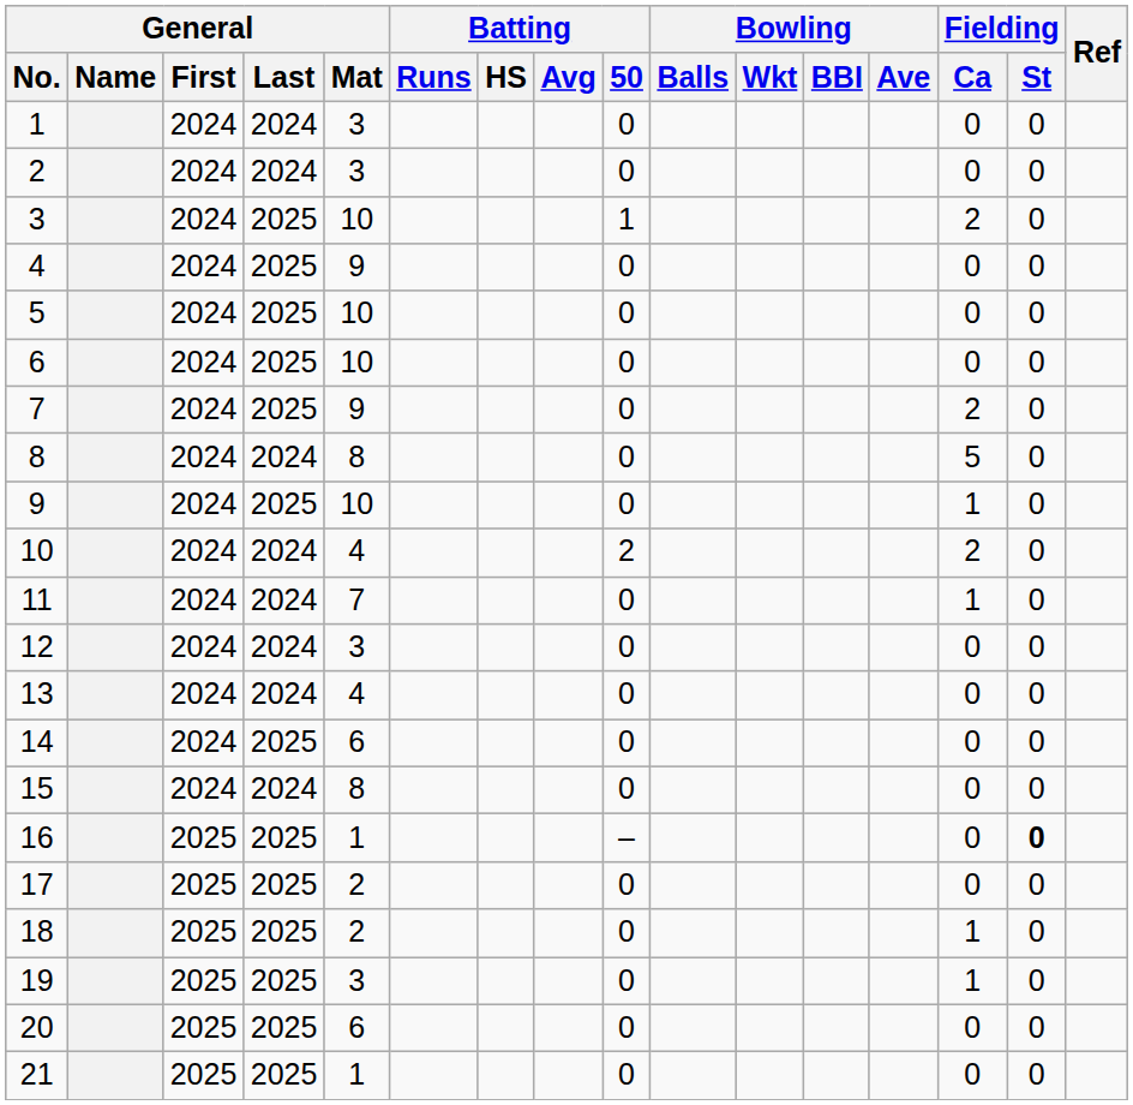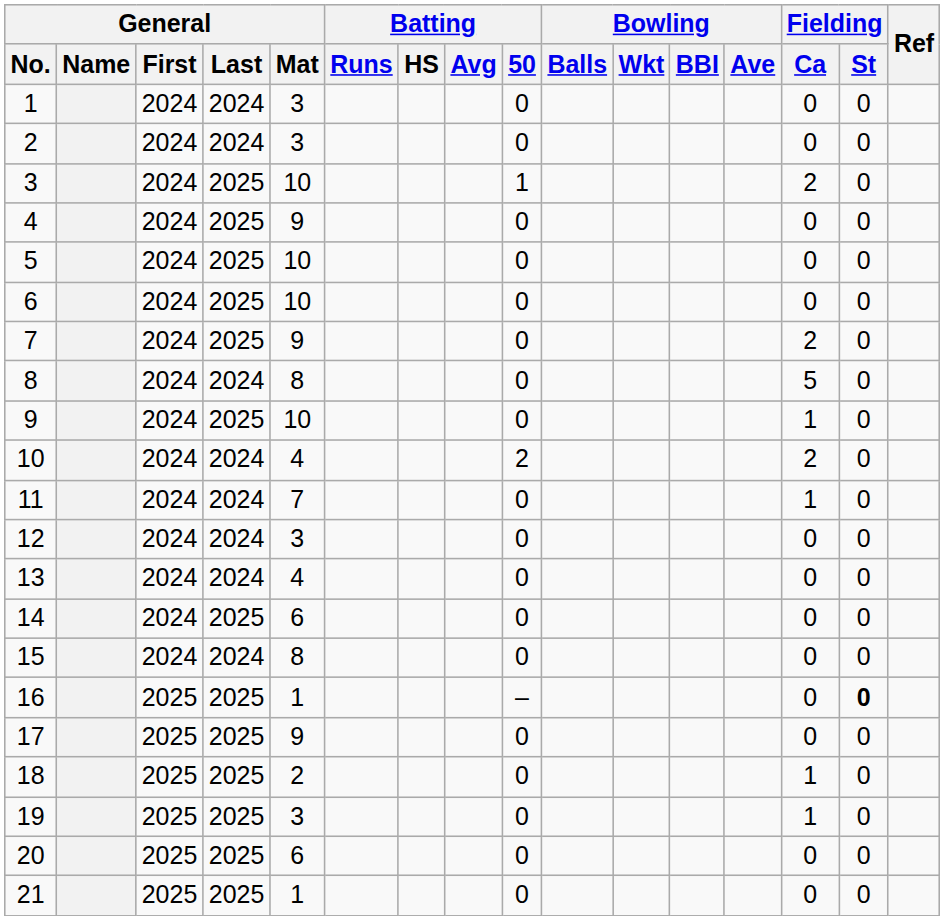 <table class="wikitable plainrowheaders sortable">
 <tr align="center">
 <th scope="col" colspan=5 class="unsortable">General</th>
 <th scope="col" colspan=4 class="unsortable"><a href='#'>Batting</a></th>
 <th scope="col" colspan=4 class="unsortable"><a href='#'>Bowling</a></th>
 <th scope="col" colspan=2 class="unsortable"><a href='#'>Fielding</a></th>
 <th scope="col" rowspan=2 class="unsortable">Ref</th>
 </tr>
 <tr align="center">
 <th scope="col">No.</th>
 <th scope="col">Name</th>
 <th scope="col">First</th>
 <th scope="col">Last</th>
 <th scope="col">Mat</th>
 <th scope="col"><a href='#'>Runs</a></th>
 <th scope="col">HS</th>
 <th scope="col"><a href='#'>Avg</a></th>
 <th scope="col"><a href='#'>50</a></th>
 <th scope="col"><a href='#'>Balls</a></th>
 <th scope="col"><a href='#'>Wkt</a></th>
 <th scope="col"><a href='#'>BBI</a></th>
 <th scope="col"><a href='#'>Ave</a></th>
 <th scope="col"><a href='#'>Ca</a></th>
 <th scope="col"><a href='#'>St</a></th>
 </tr>
 <tr align="center">
 <td>1</td>
 <th scope="row"></th>
 <td>2024</td>
 <td>2024</td>
 <td>3</td>
 <td></td>
 <td></td>
 <td></td>
 <td>0</td>
 <td></td>
 <td></td>
 <td></td>
 <td></td>
 <td>0</td>
 <td>0</td>
 <td></td>
 </tr>
 <tr align="center">
 <td>2</td>
 <th scope="row"></th>
 <td>2024</td>
 <td>2024</td>
 <td>3</td>
 <td></td>
 <td></td>
 <td></td>
 <td>0</td>
 <td></td>
 <td></td>
 <td></td>
 <td></td>
 <td>0</td>
 <td>0</td>
 <td></td>
 </tr>
 <tr align="center">
 <td>3</td>
 <th scope="row"></th>
 <td>2024</td>
 <td>2025</td>
 <td>10</td>
 <td></td>
 <td></td>
 <td></td>
 <td>1</td>
 <td></td>
 <td></td>
 <td></td>
 <td></td>
 <td>2</td>
 <td>0</td>
 <td></td>
 </tr>
 <tr align="center">
 <td>4</td>
 <th scope="row"></th>
 <td>2024</td>
 <td>2025</td>
 <td>9</td>
 <td></td>
 <td></td>
 <td></td>
 <td>0</td>
 <td></td>
 <td></td>
 <td></td>
 <td></td>
 <td>0</td>
 <td>0</td>
 <td></td>
 </tr>
 <tr align="center">
 <td>5</td>
 <th scope="row"></th>
 <td>2024</td>
 <td>2025</td>
 <td>10</td>
 <td></td>
 <td></td>
 <td></td>
 <td>0</td>
 <td></td>
 <td></td>
 <td></td>
 <td></td>
 <td>0</td>
 <td>0</td>
 <td></td>
 </tr>
 <tr align="center">
 <td>6</td>
 <th scope="row"></th>
 <td>2024</td>
 <td>2025</td>
 <td>10</td>
 <td></td>
 <td></td>
 <td></td>
 <td>0</td>
 <td></td>
 <td></td>
 <td></td>
 <td></td>
 <td>0</td>
 <td>0</td>
 <td></td>
 </tr>
 <tr align="center">
 <td>7</td>
 <th scope="row"></th>
 <td>2024</td>
 <td>2025</td>
 <td>9</td>
 <td></td>
 <td></td>
 <td></td>
 <td>0</td>
 <td></td>
 <td></td>
 <td></td>
 <td></td>
 <td>2</td>
 <td>0</td>
 <td></td>
 </tr>
 <tr align="center">
 <td>8</td>
 <th scope="row"></th>
 <td>2024</td>
 <td>2024</td>
 <td>8</td>
 <td></td>
 <td></td>
 <td></td>
 <td>0</td>
 <td></td>
 <td></td>
 <td></td>
 <td></td>
 <td>5</td>
 <td>0</td>
 <td></td>
 </tr>
 <tr align="center">
 <td>9</td>
 <th scope="row"></th>
 <td>2024</td>
 <td>2025</td>
 <td>10</td>
 <td></td>
 <td></td>
 <td></td>
 <td>0</td>
 <td></td>
 <td></td>
 <td></td>
 <td></td>
 <td>1</td>
 <td>0</td>
 <td></td>
 </tr>
 <tr align="center">
 <td>10</td>
 <th scope="row"></th>
 <td>2024</td>
 <td>2024</td>
 <td>4</td>
 <td></td>
 <td></td>
 <td></td>
 <td>2</td>
 <td></td>
 <td></td>
 <td></td>
 <td></td>
 <td>2</td>
 <td>0</td>
 <td></td>
 </tr>
 <tr align="center">
 <td>11</td>
 <th scope="row"></th>
 <td>2024</td>
 <td>2024</td>
 <td>7</td>
 <td></td>
 <td></td>
 <td></td>
 <td>0</td>
 <td></td>
 <td></td>
 <td></td>
 <td></td>
 <td>1</td>
 <td>0</td>
 <td></td>
 </tr>
 <tr align="center">
 <td>12</td>
 <th scope="row"></th>
 <td>2024</td>
 <td>2024</td>
 <td>3</td>
 <td></td>
 <td></td>
 <td></td>
 <td>0</td>
 <td></td>
 <td></td>
 <td></td>
 <td></td>
 <td>0</td>
 <td>0</td>
 <td></td>
 </tr>
 <tr align="center">
 <td>13</td>
 <th scope="row"></th>
 <td>2024</td>
 <td>2024</td>
 <td>4</td>
 <td></td>
 <td></td>
 <td></td>
 <td>0</td>
 <td></td>
 <td></td>
 <td></td>
 <td></td>
 <td>0</td>
 <td>0</td>
 <td></td>
 </tr>
 <tr align="center">
 <td>14</td>
 <th scope="row"></th>
 <td>2024</td>
 <td>2025</td>
 <td>6</td>
 <td></td>
 <td></td>
 <td></td>
 <td>0</td>
 <td></td>
 <td></td>
 <td></td>
 <td></td>
 <td>0</td>
 <td>0</td>
 <td></td>
 </tr>
 <tr align="center">
 <td>15</td>
 <th scope="row"></th>
 <td>2024</td>
 <td>2024</td>
 <td>8</td>
 <td></td>
 <td></td>
 <td></td>
 <td>0</td>
 <td></td>
 <td></td>
 <td></td>
 <td></td>
 <td>0</td>
 <td>0</td>
 <td></td>
 </tr>
 <tr align="center">
 <td>16</td>
 <th scope="row"></th>
 <td>2025</td>
 <td>2025</td>
 <td>1</td>
 <td></td>
 <td></td>
 <td></td>
 <td>–</td>
 <td></td>
 <td></td>
 <td></td>
 <td></td>
 <td>0</td>
 <td><strong>0</strong></td>
 <td></td>
 </tr>
 <tr align="center">
 <td>17</td>
 <th scope="row"></th>
 <td>2025</td>
 <td>2025</td>
-<td>2</td>
+<td>9</td>
 <td></td>
 <td></td>
 <td></td>
 <td>0</td>
 <td></td>
 <td></td>
 <td></td>
 <td></td>
 <td>0</td>
 <td>0</td>
 <td></td>
 </tr>
 <tr align="center">
 <td>18</td>
 <th scope="row"></th>
 <td>2025</td>
 <td>2025</td>
 <td>2</td>
 <td></td>
 <td></td>
 <td></td>
 <td>0</td>
 <td></td>
 <td></td>
 <td></td>
 <td></td>
 <td>1</td>
 <td>0</td>
 <td></td>
 </tr>
 <tr align="center">
 <td>19</td>
 <th scope="row"></th>
 <td>2025</td>
 <td>2025</td>
 <td>3</td>
 <td></td>
 <td></td>
 <td></td>
 <td>0</td>
 <td></td>
 <td></td>
 <td></td>
 <td></td>
 <td>1</td>
 <td>0</td>
 <td></td>
 </tr>
 <tr align="center">
 <td>20</td>
 <th scope="row"></th>
 <td>2025</td>
 <td>2025</td>
 <td>6</td>
 <td></td>
 <td></td>
 <td></td>
 <td>0</td>
 <td></td>
 <td></td>
 <td></td>
 <td></td>
 <td>0</td>
 <td>0</td>
 <td></td>
 </tr>
 <tr align="center">
 <td>21</td>
 <th scope="row"></th>
 <td>2025</td>
 <td>2025</td>
 <td>1</td>
 <td></td>
 <td></td>
 <td></td>
 <td>0</td>
 <td></td>
 <td></td>
 <td></td>
 <td></td>
 <td>0</td>
 <td>0</td>
 <td></td>
 </tr>
 </table>
